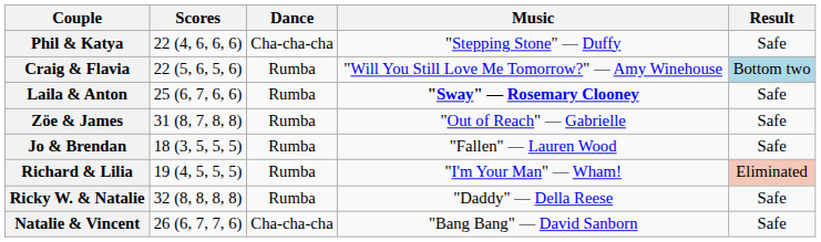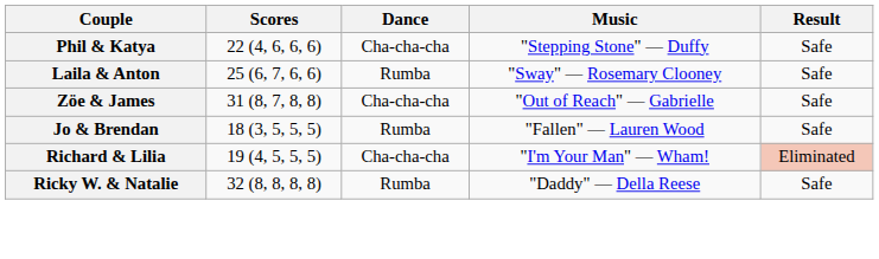 <table class="wikitable sortable" style="text-align:center; width:90%">
 <tr>
 <th scope="col">Couple</th>
 <th scope="col">Scores</th>
 <th scope="col" class="unsortable">Dance</th>
 <th scope="col" class="unsortable">Music</th>
 <th scope="col" class="unsortable">Result</th>
 </tr>
 <tr>
 <th scope="row">Phil & Katya</th>
 <td>22 (4, 6, 6, 6)</td>
 <td>Cha-cha-cha</td>
 <td>"<a href='#'>Stepping Stone</a>" — <a href='#'>Duffy</a></td>
 <td>Safe</td>
 </tr>
 <tr>
-<th scope="row">Craig & Flavia</th>
-<td>22 (5, 6, 5, 6)</td>
-<td>Rumba</td>
-<td>"<a href='#'>Will You Still Love Me Tomorrow?</a>" — <a href='#'>Amy Winehouse</a></td>
-<td bgcolor="lightblue">Bottom two</td>
-</tr>
-<tr>
 <th scope="row">Laila & Anton</th>
 <td>25 (6, 7, 6, 6)</td>
 <td>Rumba</td>
-<td><strong>"<a href='#'>Sway</a>" — <a href='#'>Rosemary Clooney</a></strong></td>
+<td>"<a href='#'>Sway</a>" — <a href='#'>Rosemary Clooney</a></td>
 <td>Safe</td>
 </tr>
 <tr>
 <th scope="row">Zöe & James</th>
 <td>31 (8, 7, 8, 8)</td>
-<td>Rumba</td>
+<td>Cha-cha-cha</td>
 <td>"<a href='#'>Out of Reach</a>" — <a href='#'>Gabrielle</a></td>
 <td>Safe</td>
 </tr>
 <tr>
 <th scope="row">Jo & Brendan</th>
 <td>18 (3, 5, 5, 5)</td>
 <td>Rumba</td>
 <td>"Fallen" — <a href='#'>Lauren Wood</a></td>
 <td>Safe</td>
 </tr>
 <tr>
 <th scope="row">Richard & Lilia</th>
 <td>19 (4, 5, 5, 5)</td>
-<td>Rumba</td>
+<td>Cha-cha-cha</td>
 <td>"<a href='#'>I'm Your Man</a>" — <a href='#'>Wham!</a></td>
 <td bgcolor="f4c7b8">Eliminated</td>
 </tr>
 <tr>
 <th scope="row">Ricky W. & Natalie</th>
 <td>32 (8, 8, 8, 8)</td>
 <td>Rumba</td>
 <td>"Daddy" — <a href='#'>Della Reese</a></td>
 <td>Safe</td>
 </tr>
-<tr>
-<th scope="row">Natalie & Vincent</th>
-<td>26 (6, 7, 7, 6)</td>
-<td>Cha-cha-cha</td>
-<td>"Bang Bang" — <a href='#'>David Sanborn</a></td>
-<td>Safe</td>
-</tr>
 </table>
